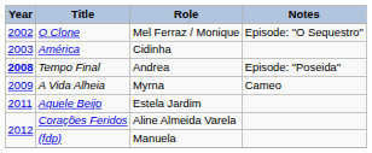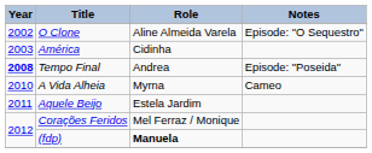 <table class="wikitable" style="font-size: 90%; background: #f9f9f9">
 <tr>
 <th style="background:#B0C4DE;">Year</th>
 <th style="background:#B0C4DE;">Title</th>
 <th style="background:#B0C4DE;">Role</th>
 <th style="background:#B0C4DE;">Notes</th>
 </tr>
 <tr>
 </tr>
 <tr>
 <td><a href='#'>2002</a></td>
 <td><em><a href='#'>O Clone</a></em></td>
-<td>Mel Ferraz / Monique</td>
+<td>Aline Almeida Varela</td>
 <td>Episode: "O Sequestro"</td>
 </tr>
 <tr>
 <td><a href='#'>2003</a></td>
 <td><em><a href='#'>América</a></em></td>
 <td>Cidinha</td>
 <td></td>
 </tr>
 <tr>
 <td><strong><a href='#'>2008</a></strong></td>
 <td><em>Tempo Final</em></td>
 <td>Andrea</td>
 <td>Episode: "Poseida"</td>
 </tr>
 <tr>
-<td><a href='#'>2009</a></td>
+<td><a href='#'>2010</a></td>
 <td><em>A Vida Alheia</em></td>
 <td>Myrna</td>
 <td>Cameo</td>
 </tr>
 <tr>
 <td><a href='#'>2011</a></td>
 <td><em><a href='#'>Aquele Beijo</a></em></td>
 <td>Estela Jardim</td>
 <td></td>
 </tr>
 <tr>
 <td rowspan="2"><a href='#'>2012</a></td>
 <td><em><a href='#'>Corações Feridos</a></em></td>
-<td>Aline Almeida Varela</td>
+<td>Mel Ferraz / Monique</td>
 <td></td>
 </tr>
 <tr>
 <td><em><a href='#'>(fdp)</a></em></td>
-<td>Manuela</td>
+<td><strong>Manuela</strong></td>
 <td></td>
 </tr>
 <tr>
 </tr>
 </table>
